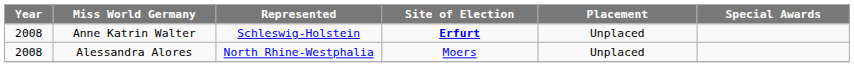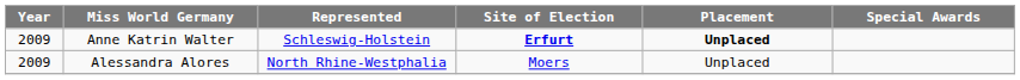 <table class="wikitable sortable" style="font-size: 90%; text-align:center">
 <tr>
 <th width="60" style="background-color:#787878;color:#FFFFFF;">Year</th>
 <th width="250" style="background-color:#787878;color:#FFFFFF;">Miss World Germany</th>
 <th width="250" style="background-color:#787878;color:#FFFFFF;">Represented</th>
 <th width="250" style="background-color:#787878;color:#FFFFFF;">Site of Election</th>
 <th width="250" style="background-color:#787878;color:#FFFFFF;">Placement</th>
 <th width="250" style="background-color:#787878;color:#FFFFFF;">Special Awards</th>
 </tr>
 <tr>
-<td>2008</td>
+<td>2009</td>
 <td>Anne Katrin Walter</td>
 <td><a href='#'>Schleswig-Holstein</a></td>
 <td><strong><a href='#'>Erfurt</a></strong></td>
-<td>Unplaced</td>
+<td><strong>Unplaced</strong></td>
 <td></td>
 </tr>
 <tr>
-<td>2008</td>
+<td>2009</td>
 <td>Alessandra Alores</td>
 <td><a href='#'>North Rhine-Westphalia</a></td>
 <td><a href='#'>Moers</a></td>
 <td>Unplaced</td>
 <td></td>
 </tr>
 <tr>
 </tr>
 </table>
